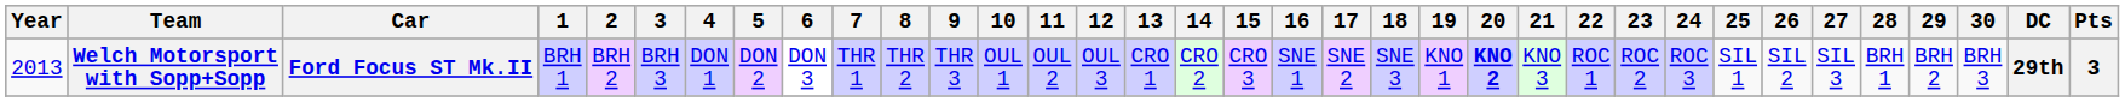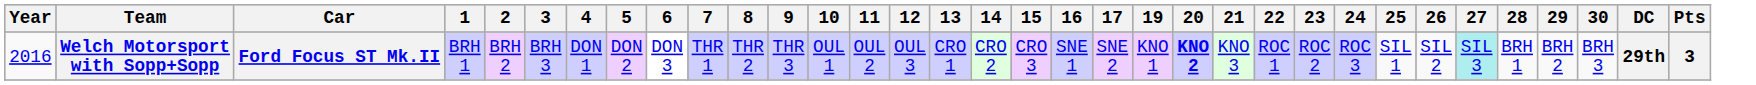 <table class="wikitable" style="text-align:center; font-size:85%">
 <tr>
 <th>Year</th>
 <th>Team</th>
 <th>Car</th>
 <th>1</th>
 <th>2</th>
 <th>3</th>
 <th>4</th>
 <th>5</th>
 <th>6</th>
 <th>7</th>
 <th>8</th>
 <th>9</th>
 <th>10</th>
 <th>11</th>
 <th>12</th>
 <th>13</th>
 <th>14</th>
 <th>15</th>
 <th>16</th>
 <th>17</th>
-<th>18</th>
 <th>19</th>
 <th>20</th>
 <th>21</th>
 <th>22</th>
 <th>23</th>
 <th>24</th>
 <th>25</th>
 <th>26</th>
 <th>27</th>
 <th>28</th>
 <th>29</th>
 <th>30</th>
 <th>DC</th>
 <th>Pts</th>
 </tr>
 <tr>
-<td><a href='#'>2013</a></td>
+<td><a href='#'>2016</a></td>
 <th nowrap><a href='#'>Welch Motorsport<br>with Sopp+Sopp</a></th>
 <th nowrap><a href='#'>Ford Focus ST Mk.II</a></th>
 <td style="background:#CFCFFF;"><a href='#'>BRH<br>1</a><br></td>
 <td style="background:#EFCFFF;"><a href='#'>BRH<br>2</a><br></td>
 <td style="background:#CFCFFF;"><a href='#'>BRH<br>3</a><br></td>
 <td style="background:#CFCFFF;"><a href='#'>DON<br>1</a><br></td>
 <td style="background:#EFCFFF;"><a href='#'>DON<br>2</a><br></td>
 <td style="background:#FFFFFF;"><a href='#'>DON<br>3</a><br></td>
 <td style="background:#CFCFFF;"><a href='#'>THR<br>1</a><br></td>
 <td style="background:#CFCFFF;"><a href='#'>THR<br>2</a><br></td>
 <td style="background:#CFCFFF;"><a href='#'>THR<br>3</a><br></td>
 <td style="background:#CFCFFF;"><a href='#'>OUL<br>1</a><br></td>
 <td style="background:#CFCFFF;"><a href='#'>OUL<br>2</a><br></td>
 <td style="background:#CFCFFF;"><a href='#'>OUL<br>3</a><br></td>
 <td style="background:#CFCFFF;"><a href='#'>CRO<br>1</a><br></td>
 <td style="background:#DFFFDF;"><a href='#'>CRO<br>2</a><br></td>
 <td style="background:#EFCFFF;"><a href='#'>CRO<br>3</a><br></td>
 <td style="background:#CFCFFF;"><a href='#'>SNE<br>1</a><br></td>
 <td style="background:#EFCFFF;"><a href='#'>SNE<br>2</a><br></td>
-<td style="background:#CFCFFF;"><a href='#'>SNE<br>3</a><br></td>
 <td style="background:#EFCFFF;"><a href='#'>KNO<br>1</a><br></td>
 <td style="background:#CFCFFF;"><strong><a href='#'>KNO<br>2</a><br></strong></td>
 <td style="background:#DFFFDF;"><a href='#'>KNO<br>3</a><br></td>
 <td style="background:#CFCFFF;"><a href='#'>ROC<br>1</a><br></td>
 <td style="background:#CFCFFF;"><a href='#'>ROC<br>2</a><br></td>
 <td style="background:#CFCFFF;"><a href='#'>ROC<br>3</a><br></td>
 <td><a href='#'>SIL<br>1</a></td>
 <td><a href='#'>SIL<br>2</a></td>
-<td><a href='#'>SIL<br>3</a></td>
+<td style="background: paleturquoise;"><a href='#'>SIL<br>3</a></td>
 <td><a href='#'>BRH<br>1</a></td>
 <td><a href='#'>BRH<br>2</a></td>
 <td><a href='#'>BRH<br>3</a></td>
 <th>29th</th>
 <th>3</th>
 </tr>
 </table>
